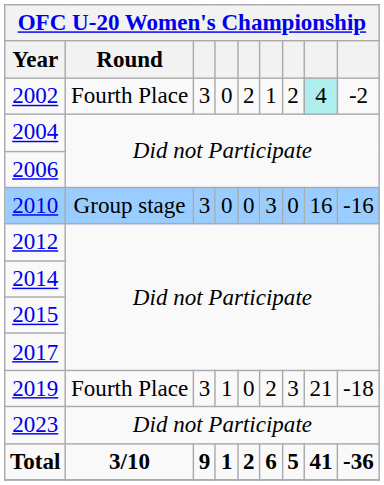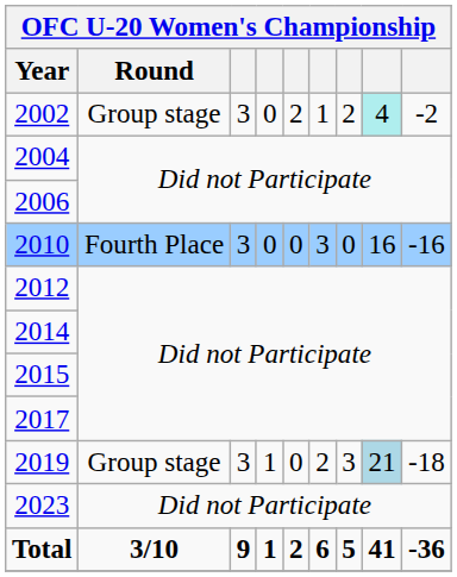 <table class="wikitable" style="text-align: center;">
 <tr>
 <th colspan=10><a href='#'>OFC U-20 Women's Championship</a></th>
 </tr>
 <tr>
 <th>Year</th>
 <th>Round</th>
 <th></th>
 <th></th>
 <th></th>
 <th></th>
 <th></th>
 <th></th>
 <th></th>
 </tr>
 <tr>
 <td> <a href='#'>2002</a></td>
-<td>Fourth Place</td>
+<td>Group stage</td>
 <td>3</td>
 <td>0</td>
 <td>2</td>
 <td>1</td>
 <td>2</td>
 <td style="background: paleturquoise;">4</td>
 <td>-2</td>
 </tr>
 <tr>
 <td> <a href='#'>2004</a></td>
 <td rowspan=2 colspan=8><em>Did not Participate</em></td>
 </tr>
 <tr>
 <td> <a href='#'>2006</a></td>
 </tr>
 <tr style="background:#9acdff;">
 <td> <a href='#'>2010</a></td>
-<td>Group stage</td>
+<td>Fourth Place</td>
 <td>3</td>
 <td>0</td>
 <td>0</td>
 <td>3</td>
 <td>0</td>
 <td>16</td>
 <td>-16</td>
 </tr>
 <tr>
 <td> <a href='#'>2012</a></td>
 <td rowspan=4 colspan=8><em>Did not Participate</em></td>
 </tr>
 <tr>
 <td> <a href='#'>2014</a></td>
 </tr>
 <tr>
 <td> <a href='#'>2015</a></td>
 </tr>
 <tr>
 <td> <a href='#'>2017</a></td>
 </tr>
 <tr>
 <td> <a href='#'>2019</a></td>
-<td>Fourth Place</td>
+<td>Group stage</td>
 <td>3</td>
 <td>1</td>
 <td>0</td>
 <td>2</td>
 <td>3</td>
-<td>21</td>
+<td style="background: lightblue;">21</td>
 <td>-18</td>
 </tr>
 <tr>
 <td> <a href='#'>2023</a></td>
 <td colspan=8><em>Did not Participate</em></td>
 </tr>
 <tr>
 <td><strong>Total</strong></td>
 <td><strong>3/10</strong></td>
 <td><strong>9</strong></td>
 <td><strong>1</strong></td>
 <td><strong>2</strong></td>
 <td><strong>6</strong></td>
 <td><strong>5</strong></td>
 <td><strong>41</strong></td>
 <td><strong>-36</strong></td>
 </tr>
 <tr>
 </tr>
 </table>
